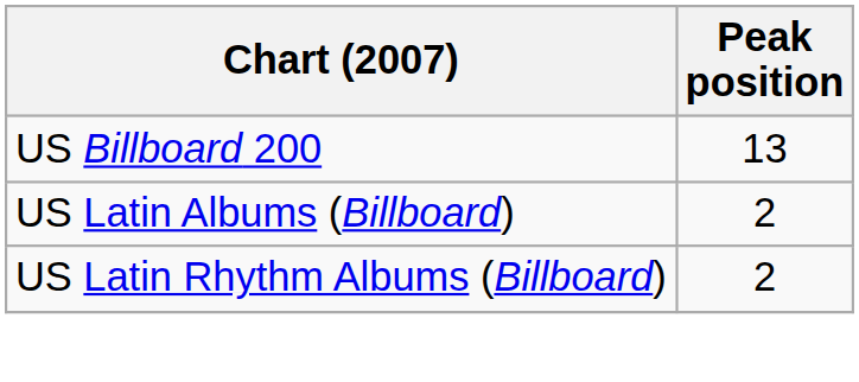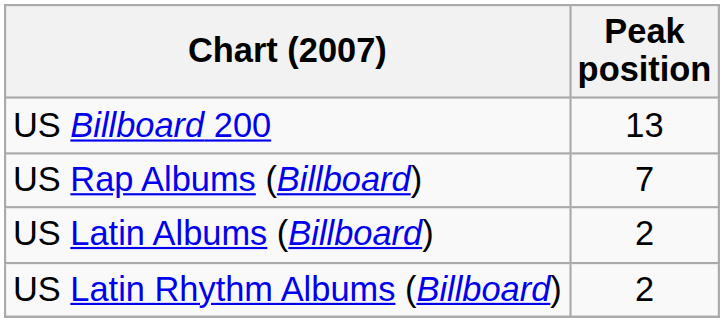 <table class="wikitable">
 <tr>
 <th>Chart (2007)</th>
 <th>Peak<br>position</th>
 </tr>
 <tr>
 <td align="left">US <a href='#'><em>Billboard</em> 200</a></td>
 <td align="center">13</td>
+</tr>
+<tr>
+<td align="left">US <a href='#'>Rap Albums</a> (<em><a href='#'>Billboard</a></em>)</td>
+<td align="center">7</td>
 </tr>
 <tr>
 <td align="left">US <a href='#'>Latin Albums</a> (<em><a href='#'>Billboard</a></em>)</td>
 <td align="center">2</td>
 </tr>
 <tr>
 <td align="left">US <a href='#'>Latin Rhythm Albums</a> (<em><a href='#'>Billboard</a></em>)</td>
 <td align="center">2</td>
 </tr>
 <tr>
 </tr>
 </table>
